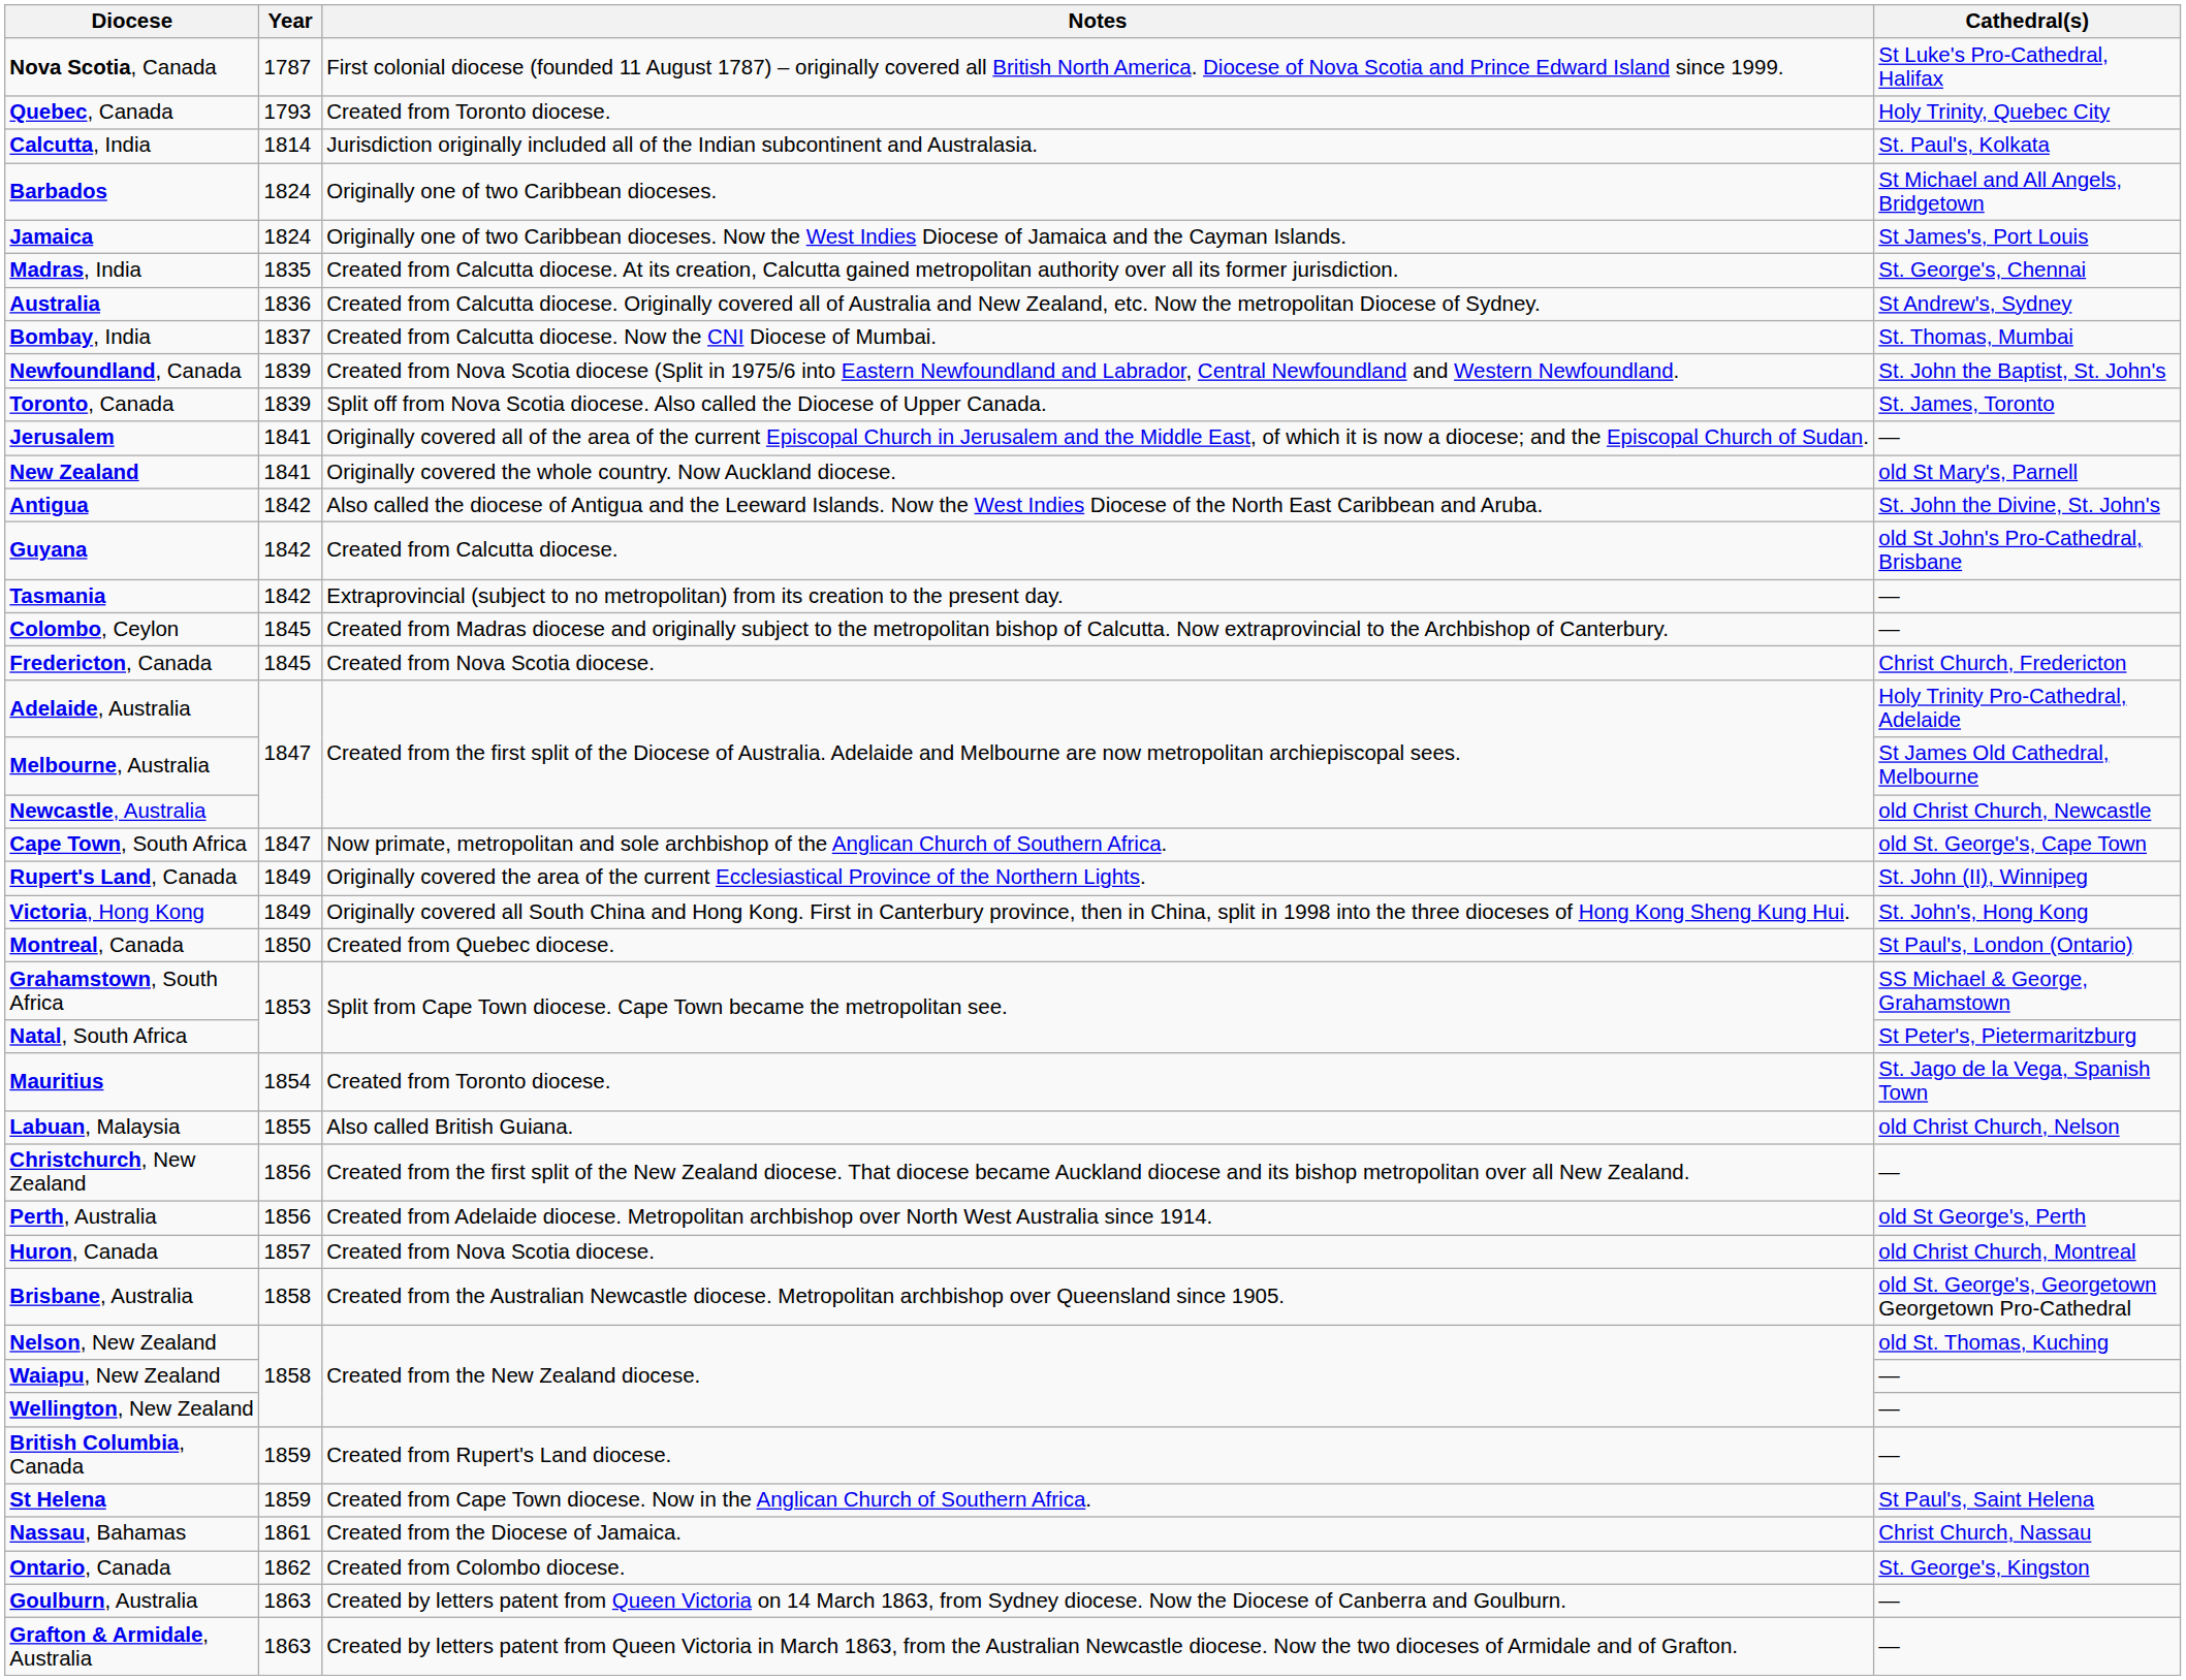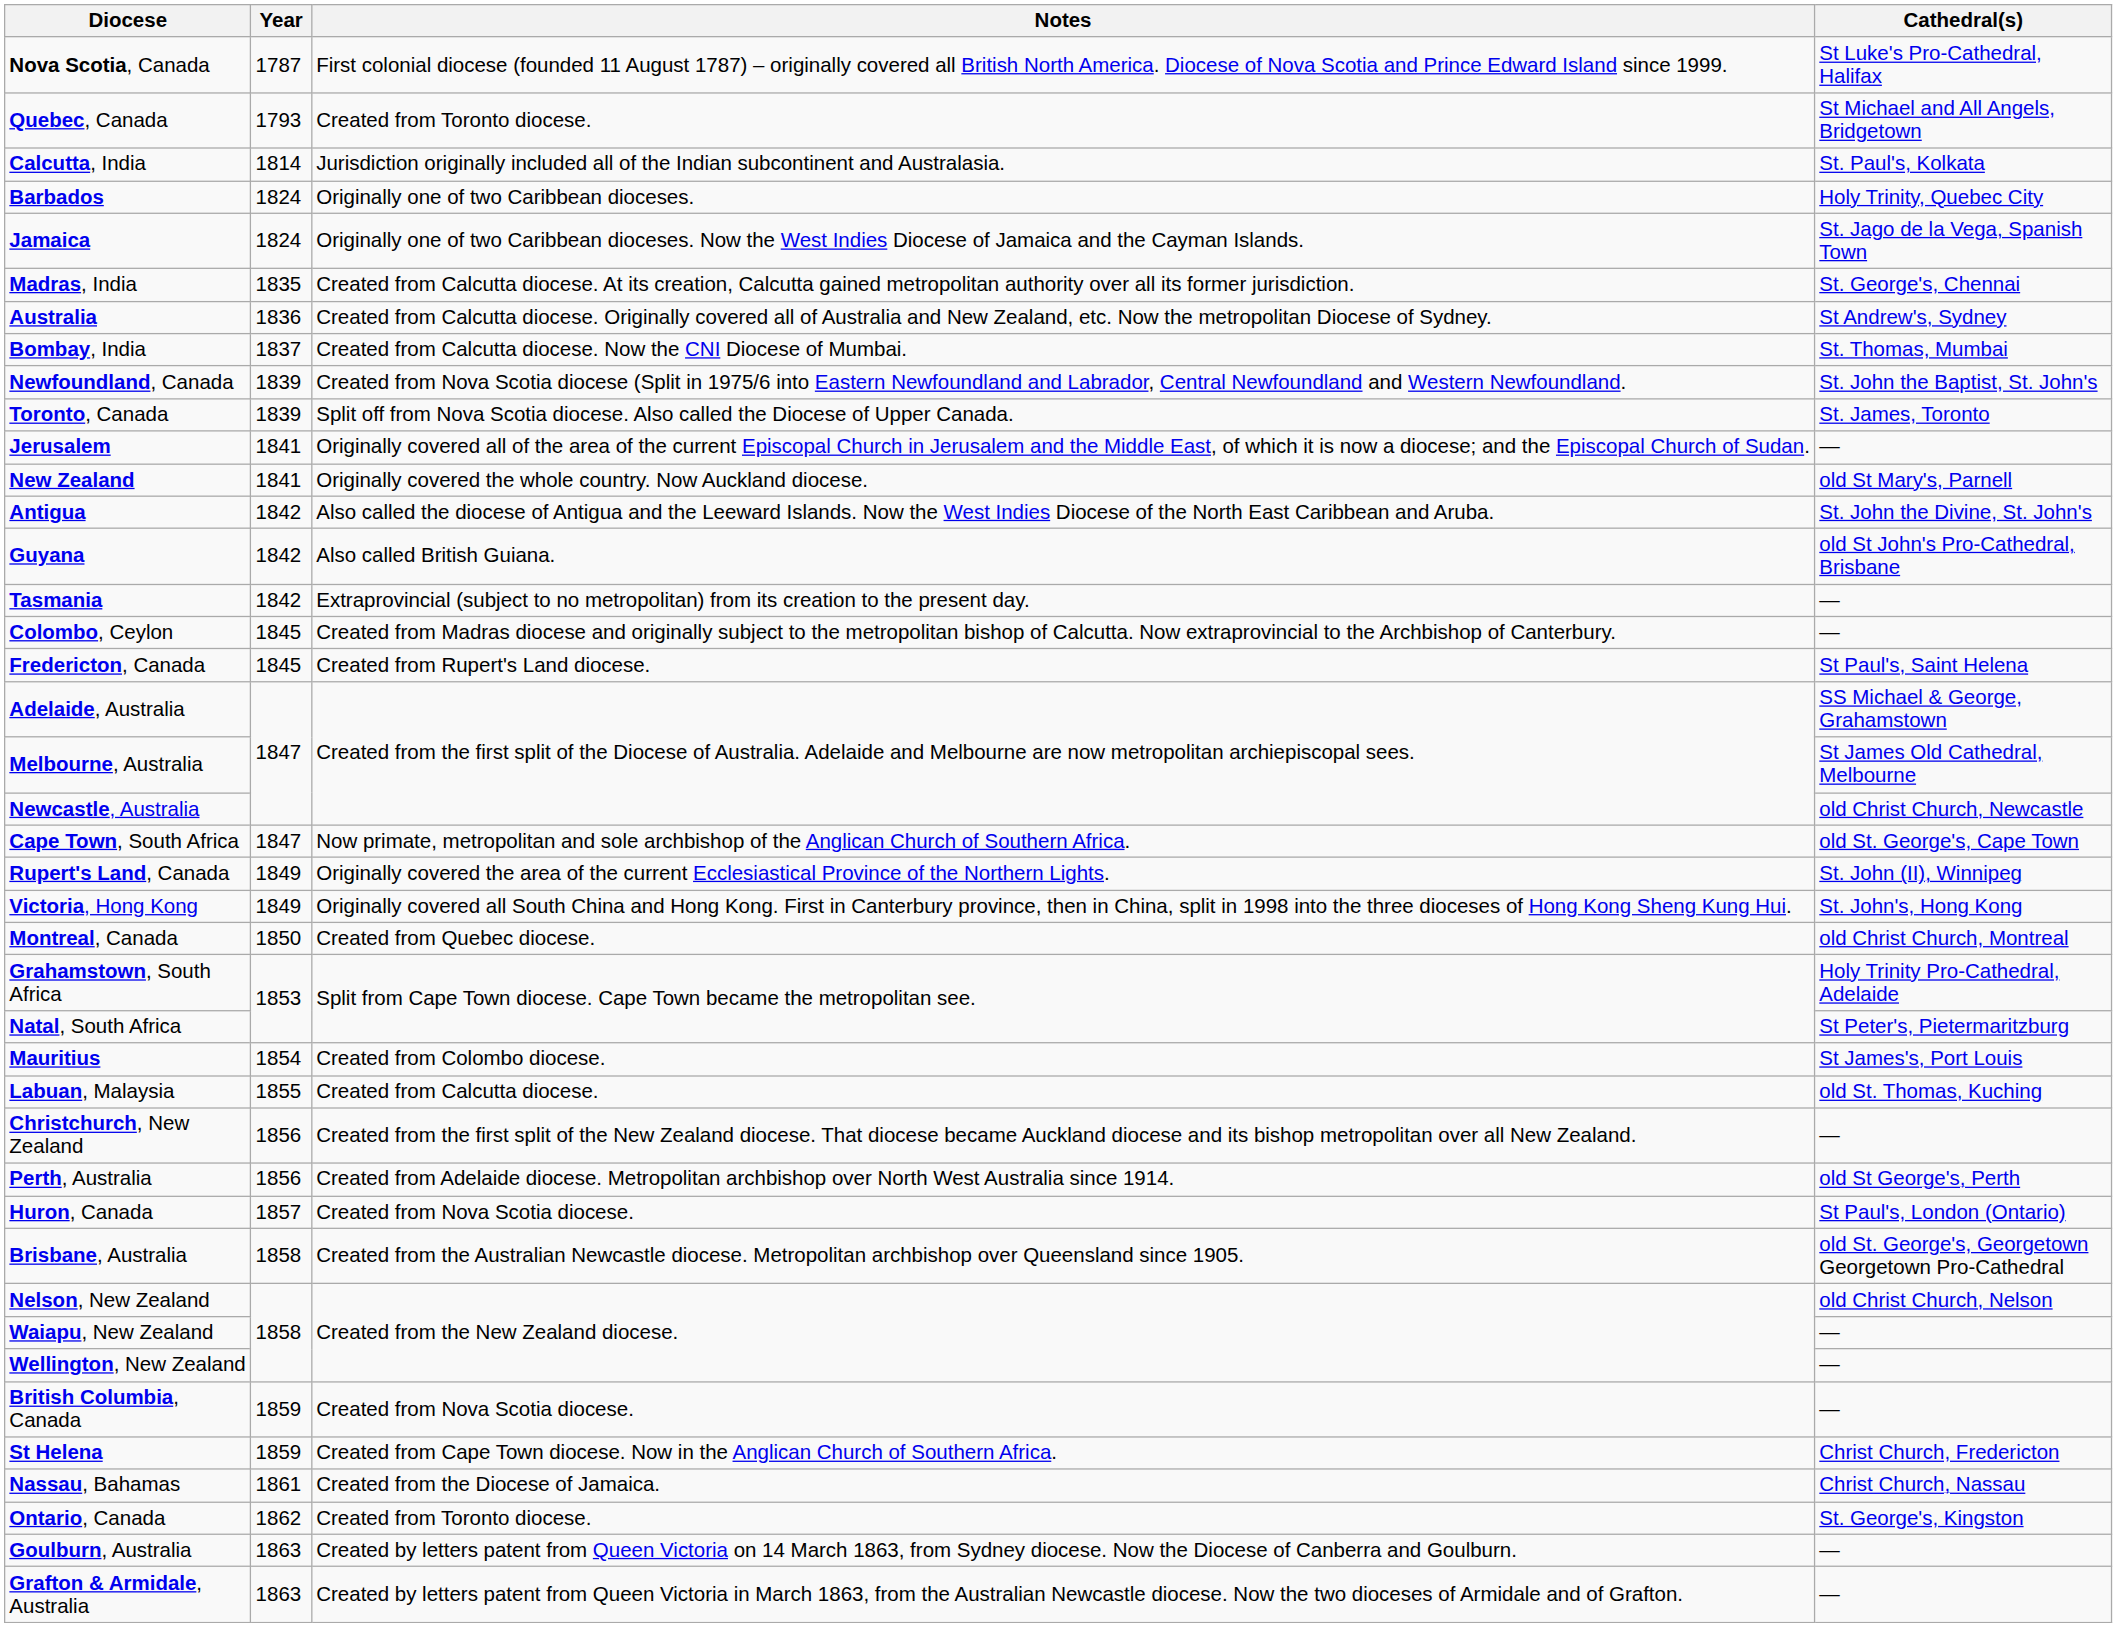 <table class="wikitable">
 <tr>
 <th width="185">Diocese</th>
 <th width="40">Year</th>
 <th>Notes</th>
 <th width="225">Cathedral(s)</th>
 </tr>
 <tr>
 <td><strong>Nova Scotia</strong>, Canada</td>
 <td>1787</td>
 <td>First colonial diocese (founded 11 August 1787) – originally covered all <a href='#'>British North America</a>. <a href='#'>Diocese of Nova Scotia and Prince Edward Island</a> since 1999.</td>
 <td><a href='#'>St Luke's Pro-Cathedral, Halifax</a></td>
 </tr>
 <tr>
 <td><strong><a href='#'>Quebec</a></strong>, Canada</td>
 <td>1793</td>
 <td>Created from Toronto diocese.</td>
-<td><a href='#'>Holy Trinity, Quebec City</a></td>
+<td><a href='#'>St Michael and All Angels, Bridgetown</a></td>
 </tr>
 <tr>
 <td><strong><a href='#'>Calcutta</a></strong>, India</td>
 <td>1814</td>
 <td>Jurisdiction originally included all of the Indian subcontinent and Australasia.</td>
 <td><a href='#'>St. Paul's, Kolkata</a></td>
 </tr>
 <tr>
 <td><strong><a href='#'>Barbados</a></strong></td>
 <td>1824</td>
 <td>Originally one of two Caribbean dioceses.</td>
-<td><a href='#'>St Michael and All Angels, Bridgetown</a></td>
+<td><a href='#'>Holy Trinity, Quebec City</a></td>
 </tr>
 <tr>
 <td><strong><a href='#'>Jamaica</a></strong></td>
 <td>1824</td>
 <td>Originally one of two Caribbean dioceses. Now the <a href='#'>West Indies</a> Diocese of Jamaica and the Cayman Islands.</td>
-<td><a href='#'>St James's, Port Louis</a></td>
+<td><a href='#'>St. Jago de la Vega, Spanish Town</a></td>
 </tr>
 <tr>
 <td><strong><a href='#'>Madras</a></strong>, India</td>
 <td>1835</td>
 <td>Created from Calcutta diocese. At its creation, Calcutta gained metropolitan authority over all its former jurisdiction.</td>
 <td><a href='#'>St. George's, Chennai</a></td>
 </tr>
 <tr>
 <td><strong><a href='#'>Australia</a></strong></td>
 <td>1836</td>
 <td>Created from Calcutta diocese. Originally covered all of Australia and New Zealand, etc. Now the metropolitan Diocese of Sydney.</td>
 <td><a href='#'>St Andrew's, Sydney</a></td>
 </tr>
 <tr>
 <td><strong><a href='#'>Bombay</a></strong>, India</td>
 <td>1837</td>
 <td>Created from Calcutta diocese. Now the <a href='#'>CNI</a> Diocese of Mumbai.</td>
 <td><a href='#'>St. Thomas, Mumbai</a></td>
 </tr>
 <tr>
 <td><strong><a href='#'>Newfoundland</a></strong>, Canada</td>
 <td>1839</td>
 <td>Created from Nova Scotia diocese (Split in 1975/6 into <a href='#'>Eastern Newfoundland and Labrador</a>, <a href='#'>Central Newfoundland</a> and <a href='#'>Western Newfoundland</a>.</td>
 <td><a href='#'>St. John the Baptist, St. John's</a></td>
 </tr>
 <tr>
 <td><strong><a href='#'>Toronto</a></strong>, Canada</td>
 <td>1839</td>
 <td>Split off from Nova Scotia diocese. Also called the Diocese of Upper Canada.</td>
 <td><a href='#'>St. James, Toronto</a></td>
 </tr>
 <tr>
 <td><strong><a href='#'>Jerusalem</a></strong></td>
 <td>1841</td>
 <td>Originally covered all of the area of the current <a href='#'>Episcopal Church in Jerusalem and the Middle East</a>, of which it is now a diocese; and the <a href='#'>Episcopal Church of Sudan</a>.</td>
 <td>—</td>
 </tr>
 <tr>
 <td><strong><a href='#'>New Zealand</a></strong></td>
 <td>1841</td>
 <td>Originally covered the whole country. Now Auckland diocese.</td>
 <td><a href='#'>old St Mary's, Parnell</a></td>
 </tr>
 <tr>
 <td><strong><a href='#'>Antigua</a></strong></td>
 <td>1842</td>
 <td>Also called the diocese of Antigua and the Leeward Islands. Now the <a href='#'>West Indies</a> Diocese of the North East Caribbean and Aruba.</td>
 <td><a href='#'>St. John the Divine, St. John's</a></td>
 </tr>
 <tr>
 <td><strong><a href='#'>Guyana</a></strong></td>
 <td>1842</td>
-<td>Created from Calcutta diocese.</td>
+<td>Also called British Guiana.</td>
 <td><a href='#'>old St John's Pro-Cathedral, Brisbane</a></td>
 </tr>
 <tr>
 <td><strong><a href='#'>Tasmania</a></strong></td>
 <td>1842</td>
 <td>Extraprovincial (subject to no metropolitan) from its creation to the present day.</td>
 <td>—</td>
 </tr>
 <tr>
 <td><strong><a href='#'>Colombo</a></strong>, Ceylon</td>
 <td>1845</td>
 <td>Created from Madras diocese and originally subject to the metropolitan bishop of Calcutta. Now extraprovincial to the Archbishop of Canterbury.</td>
 <td>—</td>
 </tr>
 <tr>
 <td><strong><a href='#'>Fredericton</a></strong>, Canada</td>
 <td>1845</td>
-<td>Created from Nova Scotia diocese.</td>
-<td><a href='#'>Christ Church, Fredericton</a></td>
+<td>Created from Rupert's Land diocese.</td>
+<td><a href='#'>St Paul's, Saint Helena</a></td>
 </tr>
 <tr>
 <td><strong><a href='#'>Adelaide</a></strong>, Australia</td>
 <td rowspan="3">1847</td>
 <td rowspan="3">Created from the first split of the Diocese of Australia. Adelaide and Melbourne are now metropolitan archiepiscopal sees.</td>
-<td><a href='#'>Holy Trinity Pro-Cathedral, Adelaide</a></td>
+<td><a href='#'>SS Michael & George, Grahamstown</a></td>
 </tr>
 <tr>
 <td><strong><a href='#'>Melbourne</a></strong>, Australia</td>
 <td><a href='#'>St James Old Cathedral, Melbourne</a></td>
 </tr>
 <tr>
 <td><a href='#'><strong>Newcastle</strong>, Australia</a></td>
 <td><a href='#'>old Christ Church, Newcastle</a></td>
 </tr>
 <tr>
 <td><strong><a href='#'>Cape Town</a></strong>, South Africa</td>
 <td>1847</td>
 <td>Now primate, metropolitan and sole archbishop of the <a href='#'>Anglican Church of Southern Africa</a>.</td>
 <td><a href='#'>old St. George's, Cape Town</a></td>
 </tr>
 <tr>
 <td><strong><a href='#'>Rupert's Land</a></strong>, Canada</td>
 <td>1849</td>
 <td>Originally covered the area of the current <a href='#'>Ecclesiastical Province of the Northern Lights</a>.</td>
 <td><a href='#'>St. John (II), Winnipeg</a></td>
 </tr>
 <tr>
 <td><a href='#'><strong>Victoria</strong>, Hong Kong</a></td>
 <td>1849</td>
 <td>Originally covered all South China and Hong Kong. First in Canterbury province, then in China, split in 1998 into the three dioceses of <a href='#'>Hong Kong Sheng Kung Hui</a>.</td>
 <td><a href='#'>St. John's, Hong Kong</a></td>
 </tr>
 <tr>
 <td><strong><a href='#'>Montreal</a></strong>, Canada</td>
 <td>1850</td>
 <td>Created from Quebec diocese.</td>
-<td><a href='#'>St Paul's, London (Ontario)</a></td>
+<td><a href='#'>old Christ Church, Montreal</a></td>
 </tr>
 <tr>
 <td><strong><a href='#'>Grahamstown</a></strong>, South Africa</td>
 <td rowspan="2">1853</td>
 <td rowspan="2">Split from Cape Town diocese. Cape Town became the metropolitan see.</td>
-<td><a href='#'>SS Michael & George, Grahamstown</a></td>
+<td><a href='#'>Holy Trinity Pro-Cathedral, Adelaide</a></td>
 </tr>
 <tr>
 <td><strong><a href='#'>Natal</a></strong>, South Africa</td>
 <td><a href='#'>St Peter's, Pietermaritzburg</a></td>
 </tr>
 <tr>
 <td><strong><a href='#'>Mauritius</a></strong></td>
 <td>1854</td>
-<td>Created from Toronto diocese.</td>
-<td><a href='#'>St. Jago de la Vega, Spanish Town</a></td>
+<td>Created from Colombo diocese.</td>
+<td><a href='#'>St James's, Port Louis</a></td>
 </tr>
 <tr>
 <td><strong><a href='#'>Labuan</a></strong>, Malaysia</td>
 <td>1855</td>
-<td>Also called British Guiana.</td>
-<td><a href='#'>old Christ Church, Nelson</a></td>
+<td>Created from Calcutta diocese.</td>
+<td><a href='#'>old St. Thomas, Kuching</a></td>
 </tr>
 <tr>
 <td><strong><a href='#'>Christchurch</a></strong>, New Zealand</td>
 <td>1856</td>
 <td>Created from the first split of the New Zealand diocese. That diocese became Auckland diocese and its bishop metropolitan over all New Zealand.</td>
 <td>—</td>
 </tr>
 <tr>
 <td><strong><a href='#'>Perth</a></strong>, Australia</td>
 <td>1856</td>
 <td>Created from Adelaide diocese. Metropolitan archbishop over North West Australia since 1914.</td>
 <td><a href='#'>old St George's, Perth</a></td>
 </tr>
 <tr>
 <td><strong><a href='#'>Huron</a></strong>, Canada</td>
 <td>1857</td>
 <td>Created from Nova Scotia diocese.</td>
-<td><a href='#'>old Christ Church, Montreal</a></td>
+<td><a href='#'>St Paul's, London (Ontario)</a></td>
 </tr>
 <tr>
 <td><strong><a href='#'>Brisbane</a></strong>, Australia</td>
 <td>1858</td>
 <td>Created from the Australian Newcastle diocese. Metropolitan archbishop over Queensland since 1905.</td>
 <td><a href='#'>old St. George's, Georgetown</a><br>Georgetown Pro-Cathedral</td>
 </tr>
 <tr>
 <td><strong><a href='#'>Nelson</a></strong>, New Zealand</td>
 <td rowspan="3">1858</td>
 <td rowspan="3">Created from the New Zealand diocese.</td>
-<td><a href='#'>old St. Thomas, Kuching</a></td>
+<td><a href='#'>old Christ Church, Nelson</a></td>
 </tr>
 <tr>
 <td><strong><a href='#'>Waiapu</a></strong>, New Zealand</td>
 <td>—</td>
 </tr>
 <tr>
 <td><strong><a href='#'>Wellington</a></strong>, New Zealand</td>
 <td>—</td>
 </tr>
 <tr>
 <td><strong><a href='#'>British Columbia</a></strong>, Canada</td>
 <td>1859</td>
-<td>Created from Rupert's Land diocese.</td>
+<td>Created from Nova Scotia diocese.</td>
 <td>—</td>
 </tr>
 <tr>
 <td><strong><a href='#'>St Helena</a></strong></td>
 <td>1859</td>
 <td>Created from Cape Town diocese. Now in the <a href='#'>Anglican Church of Southern Africa</a>.</td>
-<td><a href='#'>St Paul's, Saint Helena</a></td>
+<td><a href='#'>Christ Church, Fredericton</a></td>
 </tr>
 <tr>
 <td><strong><a href='#'>Nassau</a></strong>, Bahamas</td>
 <td>1861</td>
 <td>Created from the Diocese of Jamaica.</td>
 <td><a href='#'>Christ Church, Nassau</a></td>
 </tr>
 <tr>
 <td><strong><a href='#'>Ontario</a></strong>, Canada</td>
 <td>1862</td>
-<td>Created from Colombo diocese.</td>
+<td>Created from Toronto diocese.</td>
 <td><a href='#'>St. George's, Kingston</a></td>
 </tr>
 <tr>
 <td><strong><a href='#'>Goulburn</a></strong>, Australia</td>
 <td>1863</td>
 <td>Created by letters patent from <a href='#'>Queen Victoria</a> on 14 March 1863, from Sydney diocese. Now the Diocese of Canberra and Goulburn.</td>
 <td>—</td>
 </tr>
 <tr>
 <td><strong><a href='#'>Grafton & Armidale</a></strong>, Australia</td>
 <td>1863</td>
 <td>Created by letters patent from Queen Victoria in March 1863, from the Australian Newcastle diocese. Now the two dioceses of Armidale and of Grafton.</td>
 <td>—</td>
 </tr>
 </table>
